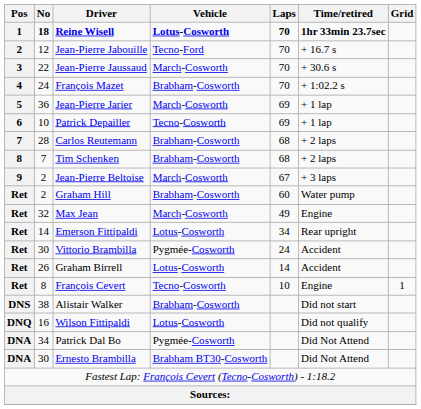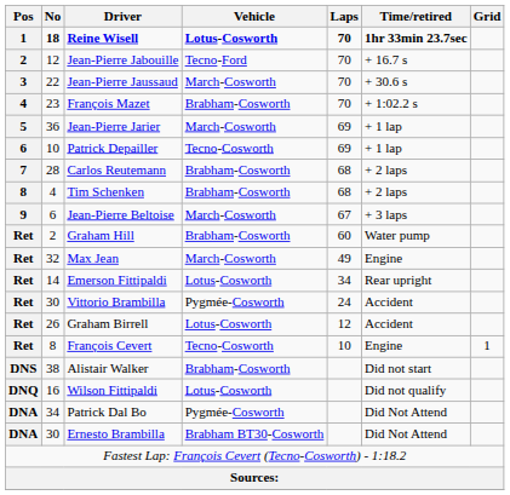 <table class="wikitable" style="font-size: 85%;">
 <tr>
 <th>Pos</th>
 <th>No</th>
 <th>Driver</th>
 <th>Vehicle</th>
 <th>Laps</th>
 <th>Time/retired</th>
 <th>Grid</th>
 </tr>
 <tr>
 <th>1</th>
 <td align="center"><strong>18</strong></td>
 <td> <strong><a href='#'>Reine Wisell</a></strong></td>
 <td><strong><a href='#'>Lotus</a>-<a href='#'>Cosworth</a></strong></td>
 <td align="center"><strong>70</strong></td>
 <td><strong>1hr 33min 23.7sec</strong></td>
 <td align="center"><strong></strong></td>
 </tr>
 <tr>
 <th>2</th>
 <td align="center">12</td>
 <td> <a href='#'>Jean-Pierre Jabouille</a></td>
 <td><a href='#'>Tecno</a>-<a href='#'>Ford</a></td>
 <td align="center">70</td>
 <td>+ 16.7 s</td>
 <td align="center"></td>
 </tr>
 <tr>
 <th>3</th>
 <td align="center">22</td>
 <td> <a href='#'>Jean-Pierre Jaussaud</a></td>
 <td><a href='#'>March</a>-<a href='#'>Cosworth</a></td>
 <td align="center">70</td>
 <td>+ 30.6 s</td>
 <td align="center"></td>
 </tr>
 <tr>
 <th>4</th>
-<td align="center">24</td>
+<td align="center">23</td>
 <td> <a href='#'>François Mazet</a></td>
 <td><a href='#'>Brabham</a>-<a href='#'>Cosworth</a></td>
 <td align="center">70</td>
 <td>+ 1:02.2 s</td>
 <td align="center"></td>
 </tr>
 <tr>
 <th>5</th>
 <td align="center">36</td>
 <td> <a href='#'>Jean-Pierre Jarier</a></td>
 <td><a href='#'>March</a>-<a href='#'>Cosworth</a></td>
 <td align="center">69</td>
 <td>+ 1 lap</td>
 <td align="center"></td>
 </tr>
 <tr>
 <th>6</th>
 <td align="center">10</td>
 <td> <a href='#'>Patrick Depailler</a></td>
 <td><a href='#'>Tecno</a>-<a href='#'>Cosworth</a></td>
 <td align="center">69</td>
 <td>+ 1 lap</td>
 <td align="center"></td>
 </tr>
 <tr>
 <th>7</th>
 <td align="center">28</td>
 <td> <a href='#'>Carlos Reutemann</a></td>
 <td><a href='#'>Brabham</a>-<a href='#'>Cosworth</a></td>
 <td align="center">68</td>
 <td>+ 2 laps</td>
 <td align="center"></td>
 </tr>
 <tr>
 <th>8</th>
-<td align="center">7</td>
+<td align="center">4</td>
 <td> <a href='#'>Tim Schenken</a></td>
 <td><a href='#'>Brabham</a>-<a href='#'>Cosworth</a></td>
 <td align="center">68</td>
 <td>+ 2 laps</td>
 <td align="center"></td>
 </tr>
 <tr>
 <th>9</th>
-<td align="center">2</td>
+<td align="center">6</td>
 <td> <a href='#'>Jean-Pierre Beltoise</a></td>
 <td><a href='#'>March</a>-<a href='#'>Cosworth</a></td>
 <td align="center">67</td>
 <td>+ 3 laps</td>
 <td align="center"></td>
 </tr>
 <tr>
 <th>Ret</th>
 <td align="center">2</td>
 <td> <a href='#'>Graham Hill</a></td>
 <td><a href='#'>Brabham</a>-<a href='#'>Cosworth</a></td>
 <td align="center">60</td>
 <td>Water pump</td>
 <td align="center"></td>
 </tr>
 <tr>
 <th>Ret</th>
 <td align="center">32</td>
 <td> <a href='#'>Max Jean</a></td>
 <td><a href='#'>March</a>-<a href='#'>Cosworth</a></td>
 <td align="center">49</td>
 <td>Engine</td>
 <td align="center"></td>
 </tr>
 <tr>
 <th>Ret</th>
 <td align="center">14</td>
 <td> <a href='#'>Emerson Fittipaldi</a></td>
 <td><a href='#'>Lotus</a>-<a href='#'>Cosworth</a></td>
 <td align="center">34</td>
 <td>Rear upright</td>
 <td align="center"></td>
 </tr>
 <tr>
 <th>Ret</th>
 <td align="center">30</td>
 <td> <a href='#'>Vittorio Brambilla</a></td>
 <td>Pygmée-<a href='#'>Cosworth</a></td>
 <td align="center">24</td>
 <td>Accident</td>
 <td align="center"></td>
 </tr>
 <tr>
 <th>Ret</th>
 <td align="center">26</td>
 <td> Graham Birrell</td>
 <td><a href='#'>Lotus</a>-<a href='#'>Cosworth</a></td>
-<td align="center">14</td>
+<td align="center">12</td>
 <td>Accident</td>
 <td align="center"></td>
 </tr>
 <tr>
 <th>Ret</th>
 <td align="center">8</td>
 <td> <a href='#'>François Cevert</a></td>
 <td><a href='#'>Tecno</a>-<a href='#'>Cosworth</a></td>
 <td align="center">10</td>
 <td>Engine</td>
 <td align="center">1</td>
 </tr>
 <tr>
 <th>DNS</th>
 <td align="center">38</td>
 <td> Alistair Walker</td>
 <td><a href='#'>Brabham</a>-<a href='#'>Cosworth</a></td>
 <td></td>
 <td>Did not start</td>
 <td></td>
 </tr>
 <tr>
 <th>DNQ</th>
 <td align="center">16</td>
 <td> <a href='#'>Wilson Fittipaldi</a></td>
 <td><a href='#'>Lotus</a>-<a href='#'>Cosworth</a></td>
 <td></td>
 <td>Did not qualify</td>
 <td></td>
 </tr>
 <tr>
 <th>DNA</th>
 <td align="center">34</td>
 <td> Patrick Dal Bo</td>
 <td>Pygmée-<a href='#'>Cosworth</a></td>
 <td></td>
 <td>Did Not Attend</td>
 <td></td>
 </tr>
 <tr>
 <th>DNA</th>
 <td align="center">30</td>
 <td> <a href='#'>Ernesto Brambilla</a></td>
 <td><a href='#'>Brabham BT30</a>-<a href='#'>Cosworth</a></td>
 <td></td>
 <td>Did Not Attend</td>
 <td></td>
 </tr>
 <tr>
 <td colspan="8" align="center"><em>Fastest Lap: <a href='#'>François Cevert</a> (<a href='#'>Tecno</a>-<a href='#'>Cosworth</a>) - 1:18.2</em></td>
 </tr>
 <tr>
 <th colspan="8">Sources:</th>
 </tr>
 <tr>
 </tr>
 </table>
